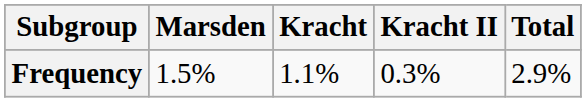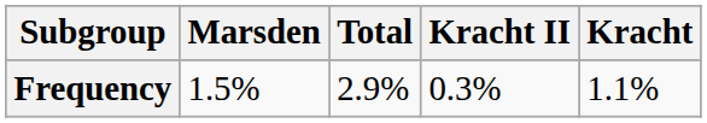 <table class="wikitable">
 <tr>
 <th>Subgroup</th>
 <th>Marsden</th>
+<th>Total</th>
+<th>Kracht II</th>
 <th>Kracht</th>
-<th>Kracht II</th>
-<th>Total</th>
 </tr>
 <tr>
 <th>Frequency</th>
 <td>1.5%</td>
+<td>2.9%</td>
+<td>0.3%</td>
 <td>1.1%</td>
-<td>0.3%</td>
-<td>2.9%</td>
 </tr>
 </table>
